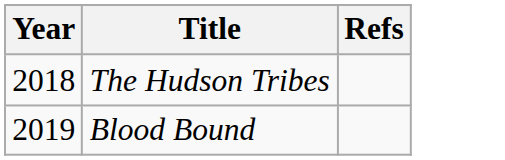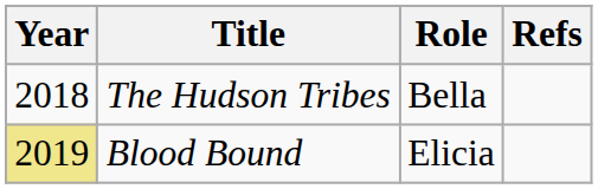 <table class="wikitable sortable">
 <tr>
 <th>Year</th>
 <th>Title</th>
+<th>Role</th>
 <th class="unsortable">Refs</th>
 </tr>
 <tr>
 <td>2018</td>
 <td><em> The Hudson Tribes</em></td>
+<td>Bella</td>
 <td></td>
 </tr>
 <tr>
-<td>2019</td>
+<td style="background: khaki;">2019</td>
 <td><em>Blood Bound</em></td>
+<td>Elicia</td>
 <td></td>
 </tr>
 </table>
